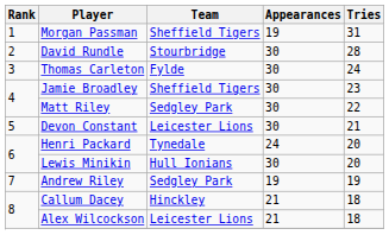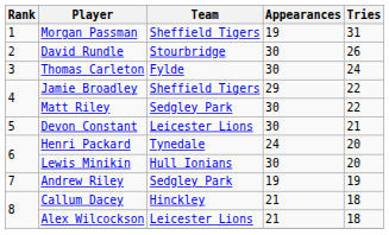 <table class="wikitable">
 <tr>
 <th>Rank</th>
 <th>Player</th>
 <th>Team</th>
 <th>Appearances</th>
 <th>Tries</th>
 </tr>
 <tr>
 <td>1</td>
 <td> <a href='#'>Morgan Passman</a></td>
 <td><a href='#'>Sheffield Tigers</a></td>
 <td>19</td>
 <td>31</td>
 </tr>
 <tr>
 <td>2</td>
 <td> <a href='#'>David Rundle</a></td>
 <td><a href='#'>Stourbridge</a></td>
 <td>30</td>
-<td>28</td>
+<td>26</td>
 </tr>
 <tr>
 <td>3</td>
 <td> <a href='#'>Thomas Carleton</a></td>
 <td><a href='#'>Fylde</a></td>
 <td>30</td>
 <td>24</td>
 </tr>
 <tr>
 <td rowspan=2>4</td>
 <td> <a href='#'>Jamie Broadley</a></td>
 <td><a href='#'>Sheffield Tigers</a></td>
-<td>30</td>
-<td>23</td>
+<td>29</td>
+<td>22</td>
 </tr>
 <tr>
 <td> <a href='#'>Matt Riley</a></td>
 <td><a href='#'>Sedgley Park</a></td>
 <td>30</td>
 <td>22</td>
 </tr>
 <tr>
 <td>5</td>
 <td> <a href='#'>Devon Constant</a></td>
 <td><a href='#'>Leicester Lions</a></td>
 <td>30</td>
 <td>21</td>
 </tr>
 <tr>
 <td rowspan=2>6</td>
 <td> <a href='#'>Henri Packard</a></td>
 <td><a href='#'>Tynedale</a></td>
 <td>24</td>
 <td>20</td>
 </tr>
 <tr>
 <td> <a href='#'>Lewis Minikin</a></td>
 <td><a href='#'>Hull Ionians</a></td>
 <td>30</td>
 <td>20</td>
 </tr>
 <tr>
 <td>7</td>
 <td> <a href='#'>Andrew Riley</a></td>
 <td><a href='#'>Sedgley Park</a></td>
 <td>19</td>
 <td>19</td>
 </tr>
 <tr>
 <td rowspan=4>8</td>
 <td> <a href='#'>Callum Dacey</a></td>
 <td><a href='#'>Hinckley</a></td>
 <td>21</td>
 <td>18</td>
 </tr>
 <tr>
 <td> <a href='#'>Alex Wilcockson</a></td>
 <td><a href='#'>Leicester Lions</a></td>
 <td>21</td>
 <td>18</td>
 </tr>
 <tr>
 </tr>
 </table>
